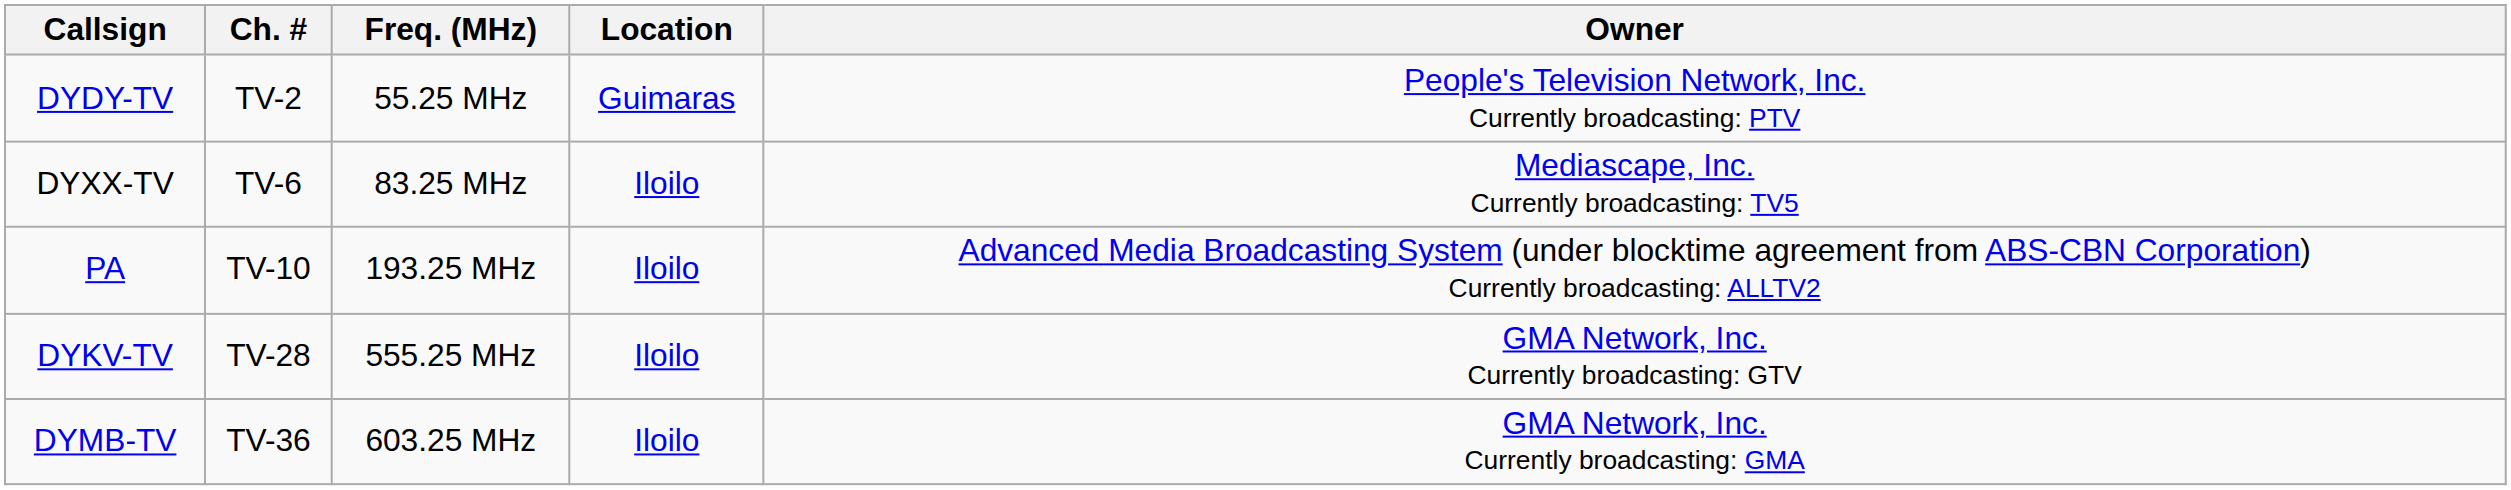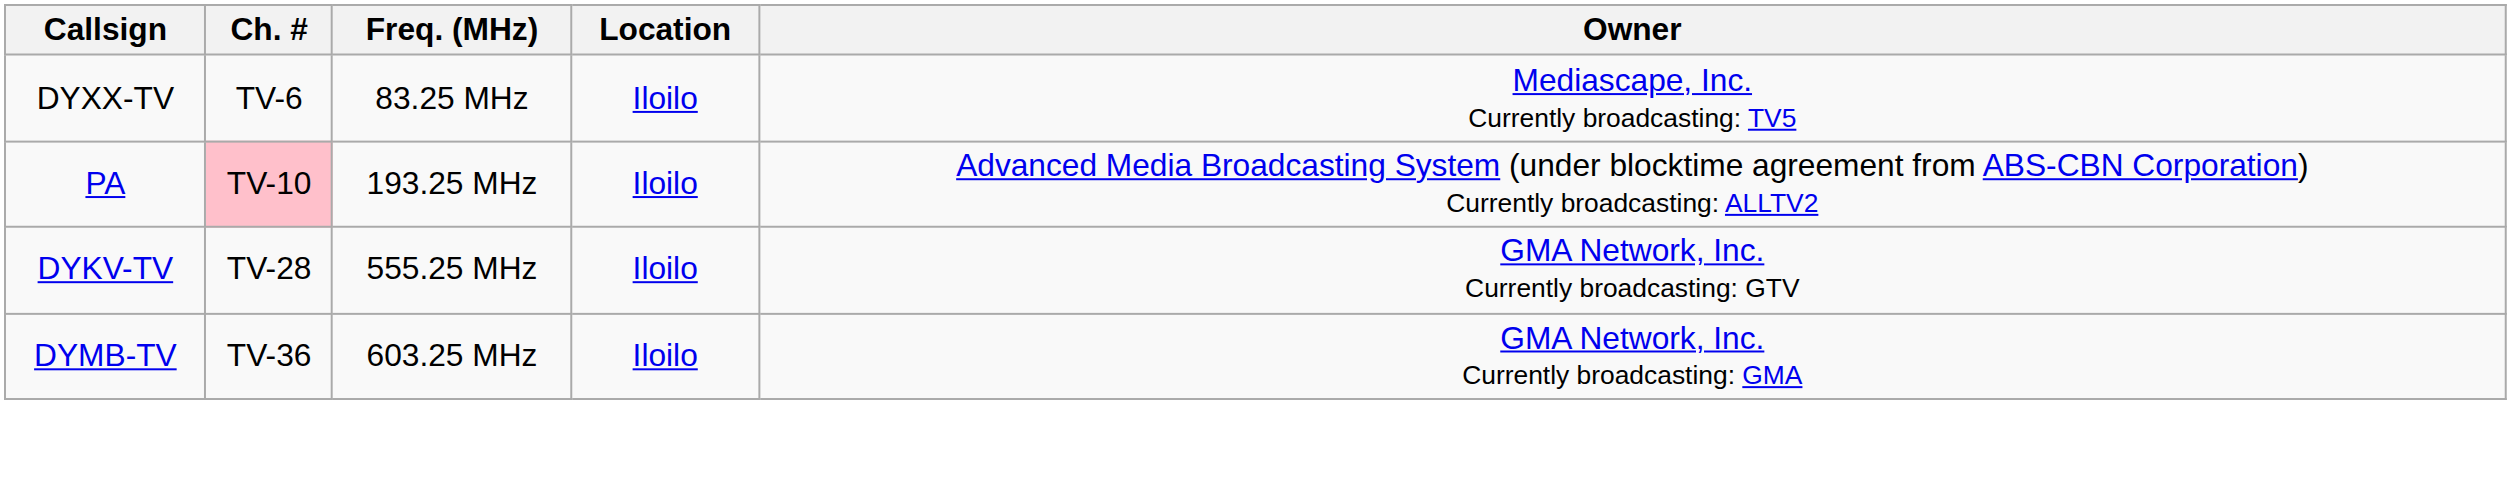 <table class="wikitable" style="width:100%; text-align:center;">
 <tr>
 <th>Callsign</th>
 <th>Ch. #</th>
 <th>Freq. (MHz)</th>
 <th>Location</th>
 <th>Owner</th>
-</tr>
-<tr>
-<td><a href='#'>DYDY-TV</a></td>
-<td>TV-2</td>
-<td>55.25 MHz</td>
-<td><a href='#'>Guimaras</a></td>
-<td><a href='#'>People's Television Network, Inc.</a><br><small>Currently broadcasting: <a href='#'>PTV</a></small></td>
 </tr>
 <tr>
 <td>DYXX-TV</td>
 <td>TV-6</td>
 <td>83.25 MHz</td>
 <td><a href='#'>Iloilo</a></td>
 <td><a href='#'>Mediascape, Inc.</a><br><small>Currently broadcasting: <a href='#'>TV5</a></small></td>
 </tr>
 <tr>
 <td><a href='#'>PA</a></td>
-<td>TV-10</td>
+<td style="background: pink;">TV-10</td>
 <td>193.25 MHz</td>
 <td><a href='#'>Iloilo</a></td>
 <td><a href='#'>Advanced Media Broadcasting System</a> (under blocktime agreement from <a href='#'>ABS-CBN Corporation</a>)<br><small>Currently broadcasting: <a href='#'>ALLTV2</a></small></td>
 </tr>
 <tr>
 <td><a href='#'>DYKV-TV</a></td>
 <td>TV-28</td>
 <td>555.25 MHz</td>
 <td><a href='#'>Iloilo</a></td>
 <td><a href='#'>GMA Network, Inc.</a><br><small>Currently broadcasting: GTV</small></td>
 </tr>
 <tr>
 <td><a href='#'>DYMB-TV</a></td>
 <td>TV-36</td>
 <td>603.25 MHz</td>
 <td><a href='#'>Iloilo</a></td>
 <td><a href='#'>GMA Network, Inc.</a><br><small>Currently broadcasting: <a href='#'>GMA</a></small></td>
 </tr>
 </table>
